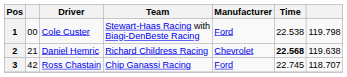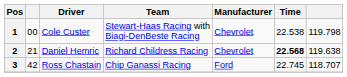 <table class="wikitable" style="font-size:95%">
 <tr>
 <th>Pos</th>
 <th></th>
 <th>Driver</th>
 <th>Team</th>
 <th>Manufacturer</th>
 <th>Time</th>
 <th></th>
 </tr>
 <tr>
 <th>1</th>
 <td>00</td>
 <td><a href='#'>Cole Custer</a></td>
 <td><a href='#'>Stewart-Haas Racing</a> with <br> <a href='#'>Biagi-DenBeste Racing</a></td>
-<td><a href='#'>Ford</a></td>
+<td><a href='#'>Chevrolet</a></td>
 <td>22.538</td>
 <td>119.798</td>
 </tr>
 <tr>
 <th>2</th>
 <td>21</td>
 <td><a href='#'>Daniel Hemric</a></td>
 <td><a href='#'>Richard Childress Racing</a></td>
 <td><a href='#'>Chevrolet</a></td>
 <td><strong>22.568</strong></td>
 <td>119.638</td>
 </tr>
 <tr>
 <th>3</th>
 <td>42</td>
 <td><a href='#'>Ross Chastain</a></td>
 <td><a href='#'>Chip Ganassi Racing</a></td>
 <td><a href='#'>Ford</a></td>
 <td>22.745</td>
 <td>118.707</td>
 </tr>
 <tr>
 </tr>
 </table>
